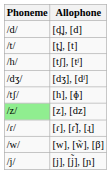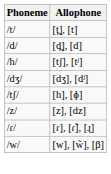 <table class="wikitable">
 <tr>
 <th>Phoneme</th>
 <th>Allophone</th>
 </tr>
 <tr>
+<td>/t/</td>
+<td>[t̪], [t]</td>
+</tr>
+<tr>
 <td>/d/</td>
 <td>[d̪], [d]</td>
-</tr>
-<tr>
-<td>/t/</td>
-<td>[t̪], [t]</td>
 </tr>
 <tr>
 <td>/h/</td>
 <td>[tʃ], [tʲ]</td>
 </tr>
 <tr>
 <td>/dʒ/</td>
 <td>[dʒ], [dʲ]</td>
 </tr>
 <tr>
 <td>/tʃ/</td>
 <td>[h], [ɸ]</td>
 </tr>
 <tr>
-<td style="background: lightgreen;">/z/</td>
+<td>/z/</td>
 <td>[z], [dz]</td>
 </tr>
 <tr>
 <td>/ɾ/</td>
 <td>[ɾ], [ɾ̃], [ɻ]</td>
 </tr>
 <tr>
 <td>/w/</td>
 <td>[w], [w̃], [β]</td>
 </tr>
-<tr>
-<td>/j/</td>
-<td>[j], [j̃], [ɲ]</td>
-</tr>
 </table>
